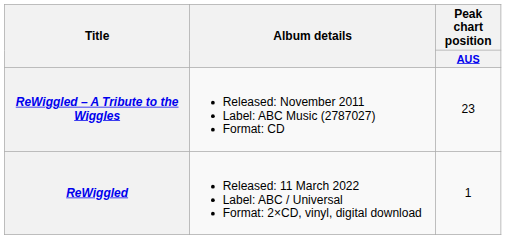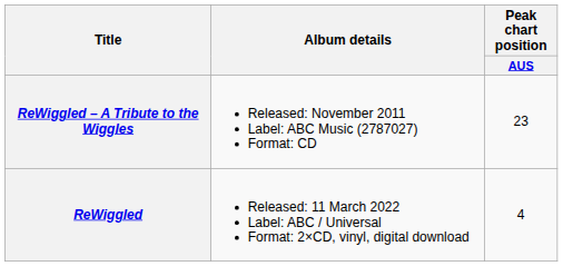 <table class="wikitable plainrowheaders">
 <tr>
 <th scope="col" style="width:15em;" rowspan="2">Title</th>
 <th scope="col" style="width:20em;;" rowspan="2">Album details</th>
 <th scope="col" style="width:5em;;">Peak chart position</th>
 </tr>
 <tr>
 <th scope="col" style="width:5em;font-size:90%;"><a href='#'>AUS</a><br></th>
 </tr>
 <tr>
 <th scope="row"><em><a href='#'>ReWiggled – A Tribute to the Wiggles</a></em></th>
 <td><br><ul><li>Released: November 2011</li><li>Label: ABC Music (2787027)</li><li>Format: CD</li></ul></td>
 <td style="text-align:center;">23</td>
 </tr>
 <tr>
 <th scope="row"><em><a href='#'>ReWiggled</a></em></th>
 <td><br><ul><li>Released: 11 March 2022</li><li>Label: ABC / Universal</li><li>Format: 2×CD, vinyl, digital download</li></ul></td>
-<td style="text-align:center;">1</td>
+<td style="text-align:center;">4</td>
 </tr>
 </table>
